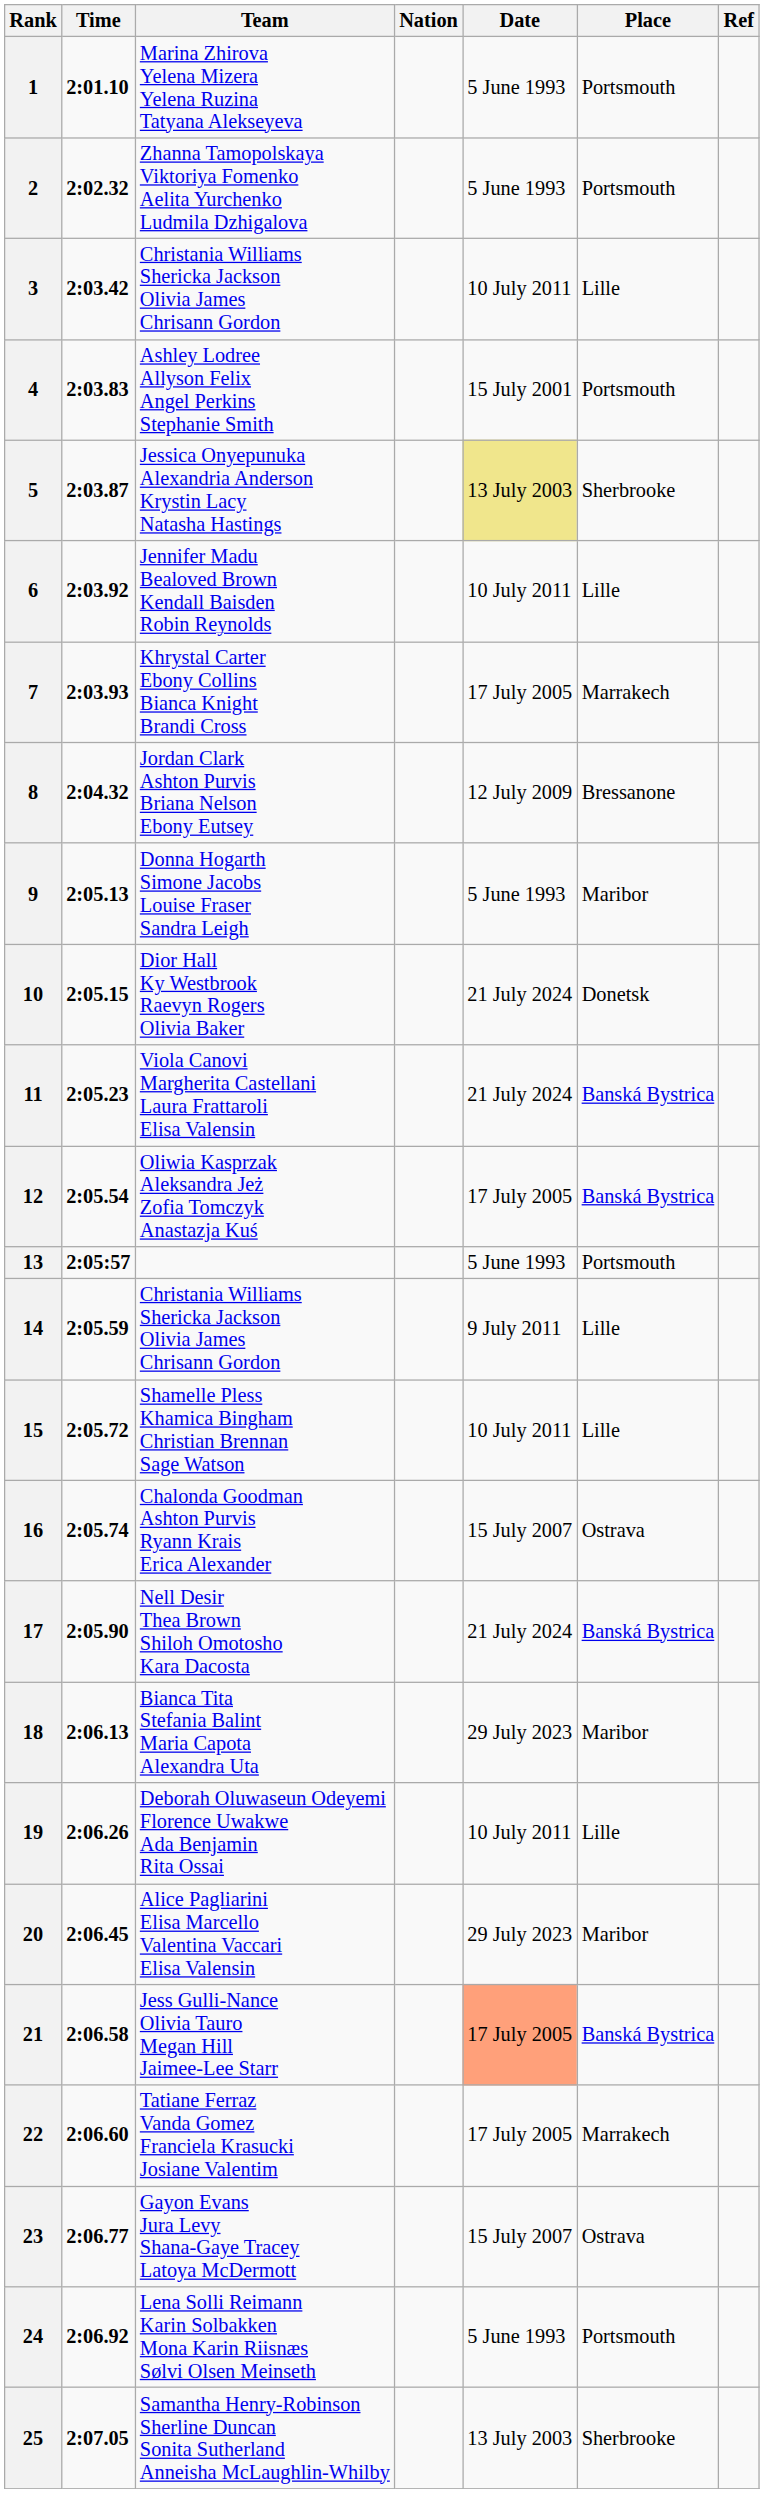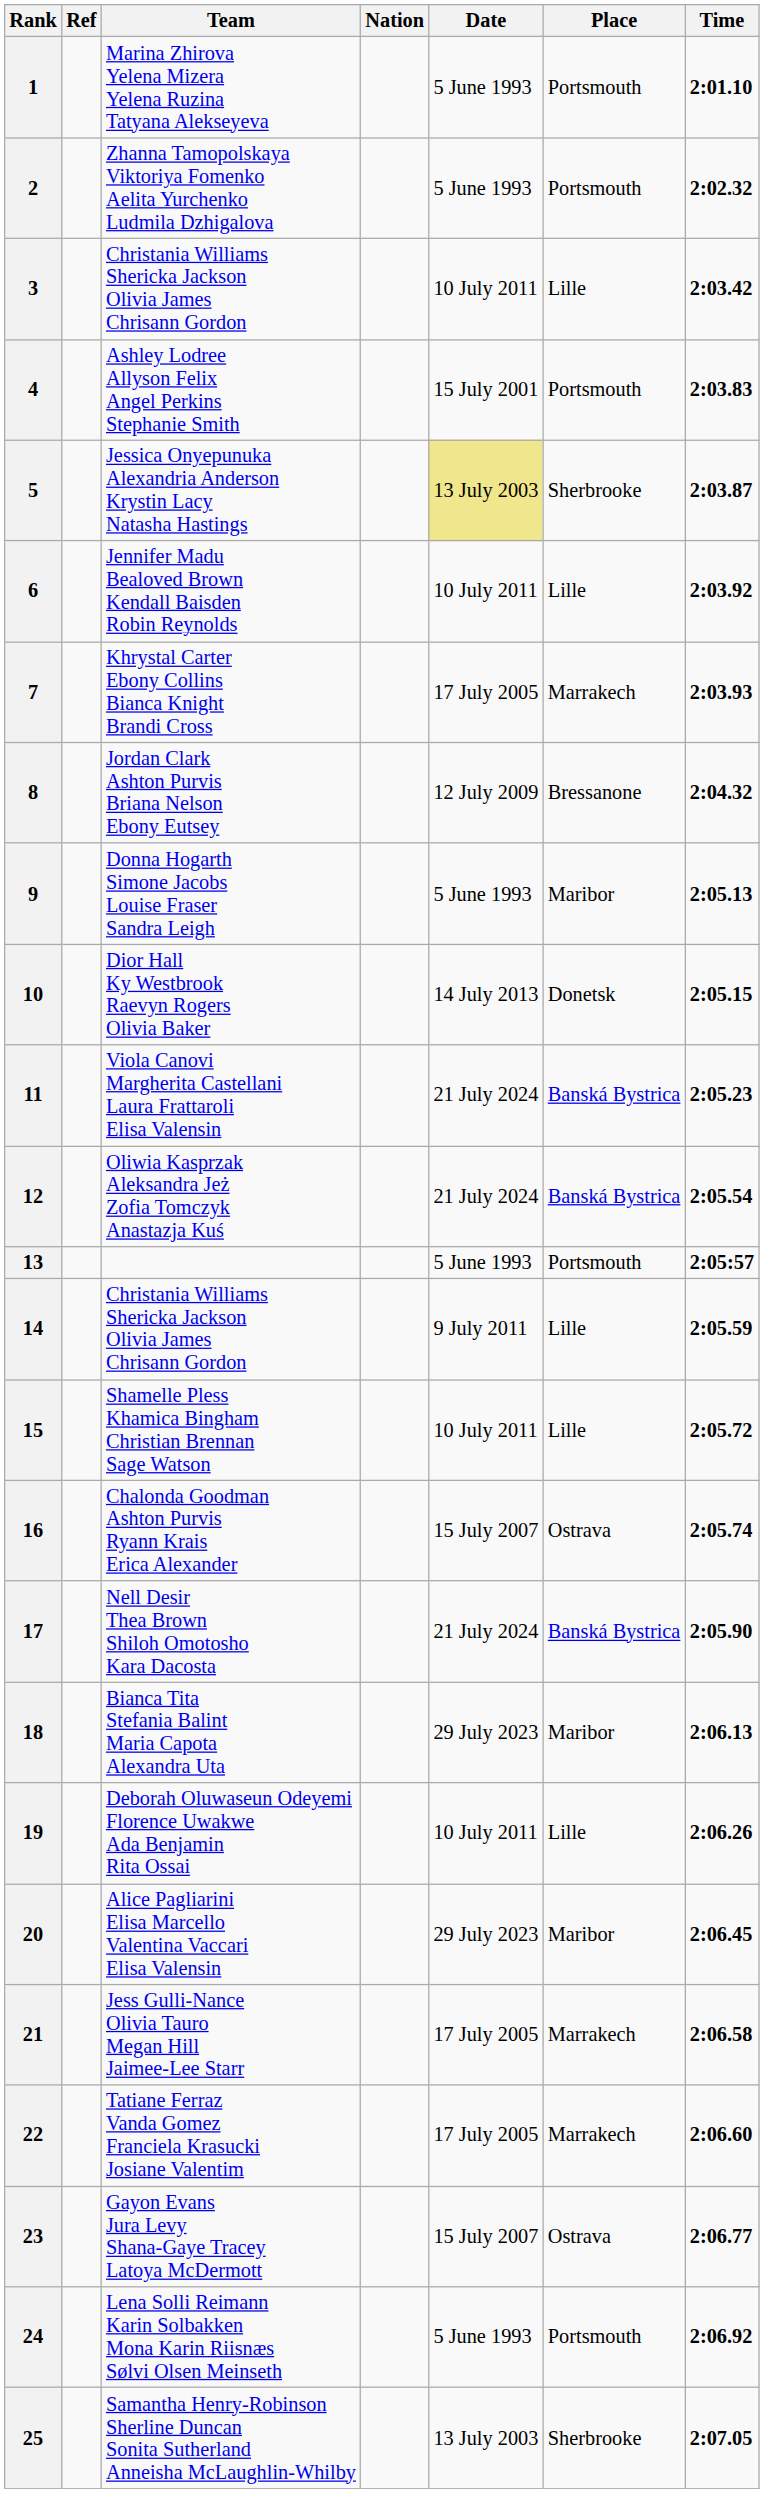 <table class="wikitable">
 <tr>
 <th>Rank</th>
-<th>Time</th>
+<th>Ref</th>
 <th>Team</th>
 <th>Nation</th>
 <th>Date</th>
 <th>Place</th>
-<th>Ref</th>
+<th>Time</th>
 </tr>
 <tr>
 <th>1</th>
-<td><strong>2:01.10</strong></td>
+<td></td>
 <td><a href='#'>Marina Zhirova</a><br><a href='#'>Yelena Mizera</a><br><a href='#'>Yelena Ruzina</a><br><a href='#'>Tatyana Alekseyeva</a></td>
 <td></td>
 <td>5 June 1993</td>
 <td>Portsmouth</td>
-<td></td>
+<td><strong>2:01.10</strong></td>
 </tr>
 <tr>
 <th>2</th>
-<td><strong>2:02.32</strong></td>
+<td></td>
 <td><a href='#'>Zhanna Tamopolskaya</a><br><a href='#'>Viktoriya Fomenko</a><br><a href='#'>Aelita Yurchenko</a><br><a href='#'>Ludmila Dzhigalova</a></td>
 <td></td>
 <td>5 June 1993</td>
 <td>Portsmouth</td>
-<td></td>
+<td><strong>2:02.32</strong></td>
 </tr>
 <tr>
 <th>3</th>
-<td><strong>2:03.42</strong></td>
+<td></td>
 <td><a href='#'>Christania Williams</a><br><a href='#'>Shericka Jackson</a><br><a href='#'>Olivia James</a><br><a href='#'>Chrisann Gordon</a></td>
 <td></td>
 <td>10 July 2011</td>
 <td>Lille</td>
-<td></td>
+<td><strong>2:03.42</strong></td>
 </tr>
 <tr>
 <th>4</th>
-<td><strong>2:03.83</strong></td>
+<td></td>
 <td><a href='#'>Ashley Lodree</a><br><a href='#'>Allyson Felix</a><br><a href='#'>Angel Perkins</a><br><a href='#'>Stephanie Smith</a></td>
 <td></td>
 <td>15 July 2001</td>
 <td>Portsmouth</td>
-<td></td>
+<td><strong>2:03.83</strong></td>
 </tr>
 <tr>
 <th>5</th>
-<td><strong>2:03.87</strong></td>
+<td></td>
 <td><a href='#'>Jessica Onyepunuka</a><br><a href='#'>Alexandria Anderson</a><br><a href='#'>Krystin Lacy</a><br><a href='#'>Natasha Hastings</a></td>
 <td></td>
 <td style="background: khaki;">13 July 2003</td>
 <td>Sherbrooke</td>
-<td></td>
+<td><strong>2:03.87</strong></td>
 </tr>
 <tr>
 <th>6</th>
-<td><strong>2:03.92</strong></td>
+<td></td>
 <td><a href='#'>Jennifer Madu</a><br><a href='#'>Bealoved Brown</a><br><a href='#'>Kendall Baisden</a><br><a href='#'>Robin Reynolds</a></td>
 <td></td>
 <td>10 July 2011</td>
 <td>Lille</td>
-<td></td>
+<td><strong>2:03.92</strong></td>
 </tr>
 <tr>
 <th>7</th>
-<td><strong>2:03.93</strong></td>
+<td></td>
 <td><a href='#'>Khrystal Carter</a><br><a href='#'>Ebony Collins</a><br><a href='#'>Bianca Knight</a><br><a href='#'>Brandi Cross</a></td>
 <td></td>
 <td>17 July 2005</td>
 <td>Marrakech</td>
-<td></td>
+<td><strong>2:03.93</strong></td>
 </tr>
 <tr>
 <th>8</th>
-<td><strong>2:04.32</strong></td>
+<td></td>
 <td><a href='#'>Jordan Clark</a><br><a href='#'>Ashton Purvis</a><br><a href='#'>Briana Nelson</a><br><a href='#'>Ebony Eutsey</a></td>
 <td></td>
 <td>12 July 2009</td>
 <td>Bressanone</td>
-<td></td>
+<td><strong>2:04.32</strong></td>
 </tr>
 <tr>
 <th>9</th>
-<td><strong>2:05.13</strong></td>
+<td></td>
 <td><a href='#'>Donna Hogarth</a><br><a href='#'>Simone Jacobs</a><br><a href='#'>Louise Fraser</a><br><a href='#'>Sandra Leigh</a></td>
 <td></td>
 <td>5 June 1993</td>
 <td>Maribor</td>
-<td></td>
+<td><strong>2:05.13</strong></td>
 </tr>
 <tr>
 <th>10</th>
-<td><strong>2:05.15</strong></td>
+<td></td>
 <td><a href='#'>Dior Hall</a><br><a href='#'>Ky Westbrook</a><br><a href='#'>Raevyn Rogers</a><br><a href='#'>Olivia Baker</a></td>
 <td></td>
-<td>21 July 2024</td>
+<td>14 July 2013</td>
 <td>Donetsk</td>
-<td></td>
+<td><strong>2:05.15</strong></td>
 </tr>
 <tr>
 <th>11</th>
-<td><strong>2:05.23</strong></td>
+<td></td>
 <td><a href='#'>Viola Canovi</a><br><a href='#'>Margherita Castellani</a><br><a href='#'>Laura Frattaroli</a><br><a href='#'>Elisa Valensin</a></td>
 <td></td>
 <td>21 July 2024</td>
 <td><a href='#'>Banská Bystrica</a></td>
-<td></td>
+<td><strong>2:05.23</strong></td>
 </tr>
 <tr>
 <th>12</th>
-<td><strong>2:05.54</strong></td>
+<td></td>
 <td><a href='#'>Oliwia Kasprzak</a><br><a href='#'>Aleksandra Jeż</a><br><a href='#'>Zofia Tomczyk</a><br><a href='#'>Anastazja Kuś</a></td>
 <td></td>
-<td>17 July 2005</td>
+<td>21 July 2024</td>
 <td><a href='#'>Banská Bystrica</a></td>
-<td></td>
+<td><strong>2:05.54</strong></td>
 </tr>
 <tr>
 <th>13</th>
-<td><strong>2:05:57</strong></td>
+<td></td>
 <td></td>
 <td></td>
 <td>5 June 1993</td>
 <td>Portsmouth</td>
-<td></td>
+<td><strong>2:05:57</strong></td>
 </tr>
 <tr>
 <th>14</th>
-<td><strong>2:05.59</strong></td>
+<td></td>
 <td><a href='#'>Christania Williams</a><br><a href='#'>Shericka Jackson</a><br><a href='#'>Olivia James</a><br><a href='#'>Chrisann Gordon</a></td>
 <td></td>
 <td>9 July 2011</td>
 <td>Lille</td>
-<td></td>
+<td><strong>2:05.59</strong></td>
 </tr>
 <tr>
 <th>15</th>
-<td><strong>2:05.72</strong></td>
+<td></td>
 <td><a href='#'>Shamelle Pless</a><br><a href='#'>Khamica Bingham</a><br><a href='#'>Christian Brennan</a><br><a href='#'>Sage Watson</a></td>
 <td></td>
 <td>10 July 2011</td>
 <td>Lille</td>
-<td></td>
+<td><strong>2:05.72</strong></td>
 </tr>
 <tr>
 <th>16</th>
-<td><strong>2:05.74</strong></td>
+<td></td>
 <td><a href='#'>Chalonda Goodman</a><br><a href='#'>Ashton Purvis</a><br><a href='#'>Ryann Krais</a><br><a href='#'>Erica Alexander</a></td>
 <td></td>
 <td>15 July 2007</td>
 <td>Ostrava</td>
-<td></td>
+<td><strong>2:05.74</strong></td>
 </tr>
 <tr>
 <th>17</th>
-<td><strong>2:05.90</strong></td>
+<td></td>
 <td><a href='#'>Nell Desir</a><br><a href='#'>Thea Brown</a><br><a href='#'>Shiloh Omotosho</a><br><a href='#'>Kara Dacosta</a></td>
 <td></td>
 <td>21 July 2024</td>
 <td><a href='#'>Banská Bystrica</a></td>
-<td></td>
+<td><strong>2:05.90</strong></td>
 </tr>
 <tr>
 <th>18</th>
-<td><strong>2:06.13</strong></td>
+<td></td>
 <td><a href='#'>Bianca Tita</a><br><a href='#'>Stefania Balint</a><br><a href='#'>Maria Capota</a><br><a href='#'>Alexandra Uta</a></td>
 <td></td>
 <td>29 July 2023</td>
 <td>Maribor</td>
-<td></td>
+<td><strong>2:06.13</strong></td>
 </tr>
 <tr>
 <th>19</th>
-<td><strong>2:06.26</strong></td>
+<td></td>
 <td><a href='#'>Deborah Oluwaseun Odeyemi</a><br><a href='#'>Florence Uwakwe</a><br><a href='#'>Ada Benjamin</a><br><a href='#'>Rita Ossai</a></td>
 <td></td>
 <td>10 July 2011</td>
 <td>Lille</td>
-<td></td>
+<td><strong>2:06.26</strong></td>
 </tr>
 <tr>
 <th>20</th>
-<td><strong>2:06.45</strong></td>
+<td></td>
 <td><a href='#'>Alice Pagliarini</a><br><a href='#'>Elisa Marcello</a><br><a href='#'>Valentina Vaccari</a><br><a href='#'>Elisa Valensin</a></td>
 <td></td>
 <td>29 July 2023</td>
 <td>Maribor</td>
-<td></td>
+<td><strong>2:06.45</strong></td>
 </tr>
 <tr>
 <th>21</th>
-<td><strong>2:06.58</strong></td>
+<td></td>
 <td><a href='#'>Jess Gulli-Nance</a><br><a href='#'>Olivia Tauro</a><br><a href='#'>Megan Hill</a><br><a href='#'>Jaimee-Lee Starr</a></td>
 <td></td>
-<td style="background: lightsalmon;">17 July 2005</td>
-<td><a href='#'>Banská Bystrica</a></td>
-<td></td>
+<td>17 July 2005</td>
+<td>Marrakech</td>
+<td><strong>2:06.58</strong></td>
 </tr>
 <tr>
 <th>22</th>
-<td><strong>2:06.60</strong></td>
+<td></td>
 <td><a href='#'>Tatiane Ferraz</a><br><a href='#'>Vanda Gomez</a><br><a href='#'>Franciela Krasucki</a><br><a href='#'>Josiane Valentim</a></td>
 <td></td>
 <td>17 July 2005</td>
 <td>Marrakech</td>
-<td></td>
+<td><strong>2:06.60</strong></td>
 </tr>
 <tr>
 <th>23</th>
-<td><strong>2:06.77</strong></td>
+<td></td>
 <td><a href='#'>Gayon Evans</a><br><a href='#'>Jura Levy</a><br><a href='#'>Shana-Gaye Tracey</a><br><a href='#'>Latoya McDermott</a></td>
 <td></td>
 <td>15 July 2007</td>
 <td>Ostrava</td>
-<td></td>
+<td><strong>2:06.77</strong></td>
 </tr>
 <tr>
 <th>24</th>
-<td><strong>2:06.92</strong></td>
+<td></td>
 <td><a href='#'>Lena Solli Reimann</a><br><a href='#'>Karin Solbakken</a><br><a href='#'>Mona Karin Riisnæs</a><br><a href='#'>Sølvi Olsen Meinseth</a></td>
 <td></td>
 <td>5 June 1993</td>
 <td>Portsmouth</td>
-<td></td>
+<td><strong>2:06.92</strong></td>
 </tr>
 <tr>
 <th>25</th>
-<td><strong>2:07.05</strong></td>
+<td></td>
 <td><a href='#'>Samantha Henry-Robinson</a><br><a href='#'>Sherline Duncan</a><br><a href='#'>Sonita Sutherland</a><br><a href='#'>Anneisha McLaughlin-Whilby</a></td>
 <td></td>
 <td>13 July 2003</td>
 <td>Sherbrooke</td>
-<td></td>
+<td><strong>2:07.05</strong></td>
 </tr>
 </table>
